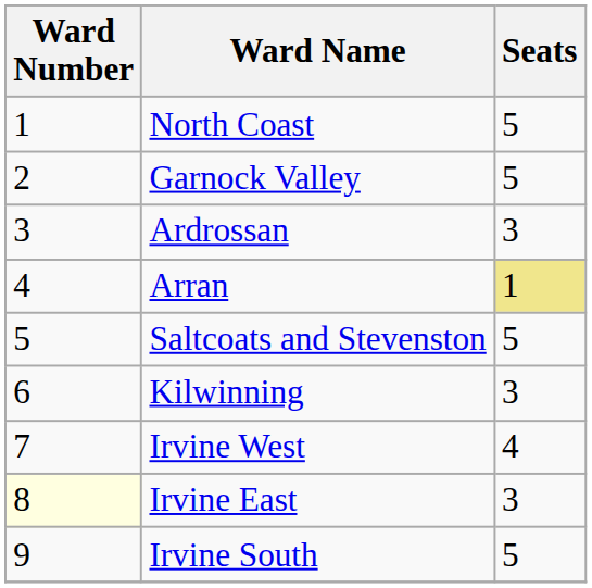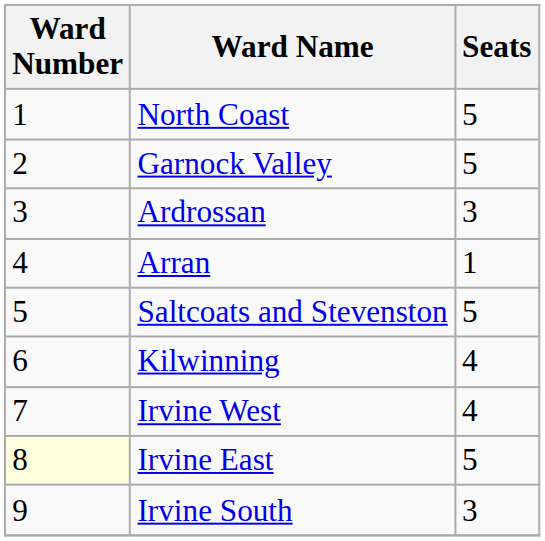 <table class="wikitable sortable">
 <tr>
 <th>Ward<br>Number</th>
 <th>Ward Name</th>
 <th>Seats</th>
 </tr>
 <tr>
 <td>1</td>
 <td><a href='#'>North Coast</a></td>
 <td>5</td>
 </tr>
 <tr>
 <td>2</td>
 <td><a href='#'>Garnock Valley</a></td>
 <td>5</td>
 </tr>
 <tr>
 <td>3</td>
 <td><a href='#'>Ardrossan</a></td>
 <td>3</td>
 </tr>
 <tr>
 <td>4</td>
 <td><a href='#'>Arran</a></td>
-<td style="background: khaki;">1</td>
+<td>1</td>
 </tr>
 <tr>
 <td>5</td>
 <td><a href='#'>Saltcoats and Stevenston</a></td>
 <td>5</td>
 </tr>
 <tr>
 <td>6</td>
 <td><a href='#'>Kilwinning</a></td>
-<td>3</td>
+<td>4</td>
 </tr>
 <tr>
 <td>7</td>
 <td><a href='#'>Irvine West</a></td>
 <td>4</td>
 </tr>
 <tr>
 <td style="background: lightyellow;">8</td>
 <td><a href='#'>Irvine East</a></td>
-<td>3</td>
+<td>5</td>
 </tr>
 <tr>
 <td>9</td>
 <td><a href='#'>Irvine South</a></td>
-<td>5</td>
+<td>3</td>
 </tr>
 <tr>
 </tr>
 </table>
